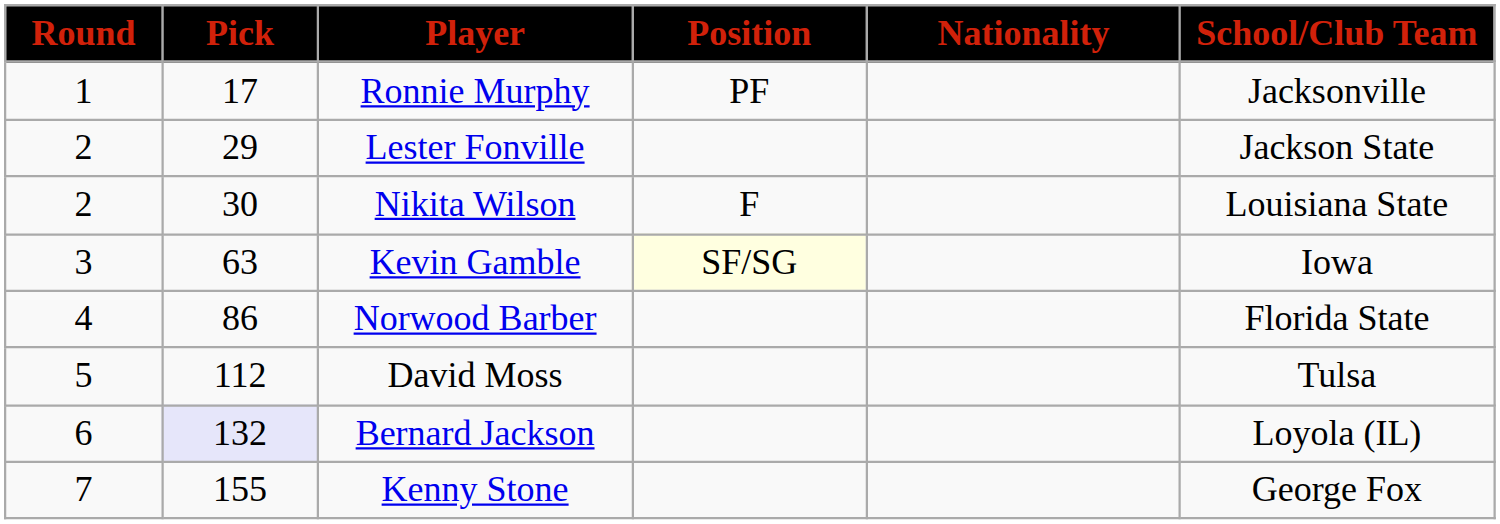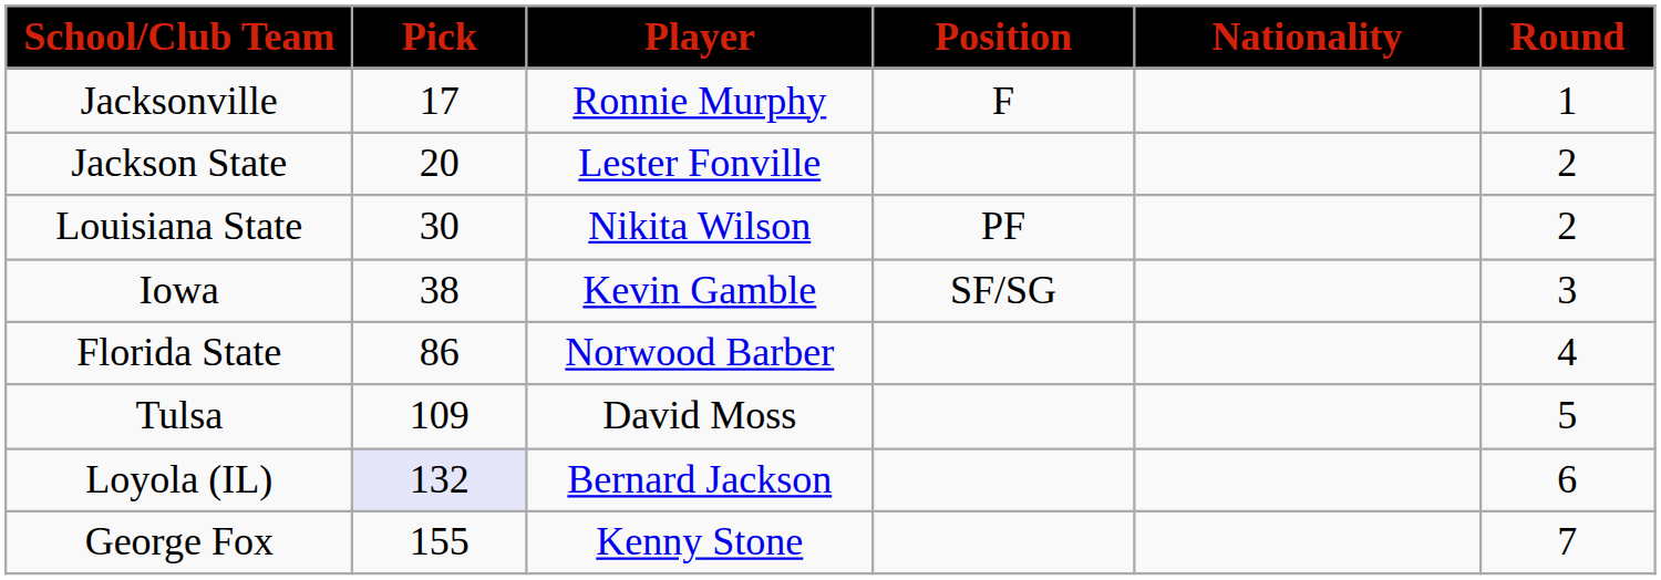 <table class="wikitable sortable sortable">
 <tr>
-<th style="background:#000000; color:#D1210A"  width="10%">Round</th>
+<th style="background:#000000; color:#D1210A"  width="20%">School/Club Team</th>
 <th style="background:#000000; color:#D1210A"  width="10%">Pick</th>
 <th style="background:#000000; color:#D1210A"  width="20%">Player</th>
 <th style="background:#000000; color:#D1210A"  width="15%">Position</th>
 <th style="background:#000000; color:#D1210A"  width="20%">Nationality</th>
-<th style="background:#000000; color:#D1210A"  width="20%">School/Club Team</th>
+<th style="background:#000000; color:#D1210A"  width="10%">Round</th>
 </tr>
 <tr style="text-align: center">
-<td>1</td>
+<td>Jacksonville</td>
 <td>17</td>
 <td><a href='#'>Ronnie Murphy</a></td>
-<td>PF</td>
+<td>F</td>
 <td></td>
-<td>Jacksonville</td>
+<td>1</td>
 </tr>
 <tr style="text-align: center">
-<td>2</td>
-<td>29</td>
+<td>Jackson State</td>
+<td>20</td>
 <td><a href='#'>Lester Fonville</a></td>
 <td></td>
 <td></td>
-<td>Jackson State</td>
+<td>2</td>
 </tr>
 <tr style="text-align: center">
-<td>2</td>
+<td>Louisiana State</td>
 <td>30</td>
 <td><a href='#'>Nikita Wilson</a></td>
-<td>F</td>
+<td>PF</td>
 <td></td>
-<td>Louisiana State</td>
+<td>2</td>
 </tr>
 <tr style="text-align: center">
+<td>Iowa</td>
+<td>38</td>
+<td><a href='#'>Kevin Gamble</a></td>
+<td>SF/SG</td>
+<td></td>
 <td>3</td>
-<td>63</td>
-<td><a href='#'>Kevin Gamble</a></td>
-<td style="background: lightyellow;">SF/SG</td>
-<td></td>
-<td>Iowa</td>
 </tr>
 <tr style="text-align: center">
-<td>4</td>
+<td>Florida State</td>
 <td>86</td>
 <td><a href='#'>Norwood Barber</a></td>
 <td></td>
 <td></td>
-<td>Florida State</td>
+<td>4</td>
 </tr>
 <tr style="text-align: center">
-<td>5</td>
-<td>112</td>
+<td>Tulsa</td>
+<td>109</td>
 <td>David Moss</td>
 <td></td>
 <td></td>
-<td>Tulsa</td>
+<td>5</td>
 </tr>
 <tr style="text-align: center">
-<td>6</td>
+<td>Loyola (IL)</td>
 <td style="background: lavender;">132</td>
 <td><a href='#'>Bernard Jackson</a></td>
 <td></td>
 <td></td>
-<td>Loyola (IL)</td>
+<td>6</td>
 </tr>
 <tr style="text-align: center">
-<td>7</td>
+<td>George Fox</td>
 <td>155</td>
 <td><a href='#'>Kenny Stone</a></td>
 <td></td>
 <td></td>
-<td>George Fox</td>
+<td>7</td>
 </tr>
 </table>
